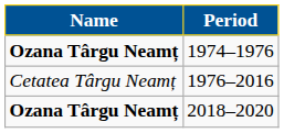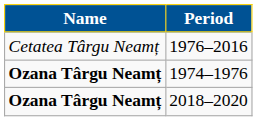 <table class="wikitable" style="text-align: left">
 <tr>
 <th style="background:#005294;color:#FFFFFF;border:1px solid #fad30d">Name</th>
 <th style="background:#005294;color:#FFFFFF;border:1px solid #fad30d">Period</th>
-</tr>
-<tr>
-<td align=left><strong>Ozana Târgu Neamț</strong></td>
-<td>1974–1976</td>
 </tr>
 <tr>
 <td align=left><em>Cetatea Târgu Neamț</em></td>
 <td>1976–2016</td>
 </tr>
 <tr>
 <td align=left><strong>Ozana Târgu Neamț</strong></td>
+<td>1974–1976</td>
+</tr>
+<tr>
+<td align=left><strong>Ozana Târgu Neamț</strong></td>
 <td>2018–2020</td>
 </tr>
 </table>
